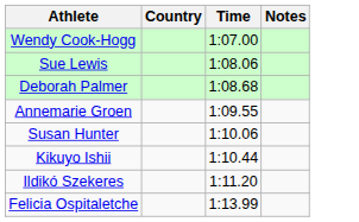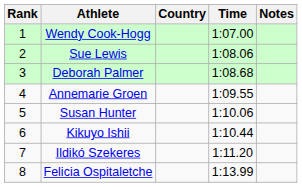 <table class="wikitable sortable" style="text-align:center">
 <tr>
+<th>Rank</th>
 <th>Athlete</th>
 <th>Country</th>
 <th>Time</th>
 <th>Notes</th>
 </tr>
 <tr bgcolor=ccffcc>
+<td>1</td>
 <td><a href='#'>Wendy Cook-Hogg</a></td>
 <td align=left></td>
 <td>1:07.00</td>
 <td></td>
 </tr>
 <tr bgcolor=ccffcc>
+<td>2</td>
 <td><a href='#'>Sue Lewis</a></td>
 <td align=left></td>
 <td>1:08.06</td>
 <td></td>
 </tr>
 <tr bgcolor=ccffcc>
+<td>3</td>
 <td><a href='#'>Deborah Palmer</a></td>
 <td align=left></td>
 <td>1:08.68</td>
 <td></td>
 </tr>
 <tr>
+<td>4</td>
 <td><a href='#'>Annemarie Groen</a></td>
 <td align=left></td>
 <td>1:09.55</td>
 <td></td>
 </tr>
 <tr>
+<td>5</td>
 <td><a href='#'>Susan Hunter</a></td>
 <td align=left></td>
 <td>1:10.06</td>
 <td></td>
 </tr>
 <tr>
+<td>6</td>
 <td><a href='#'>Kikuyo Ishii</a></td>
 <td align=left></td>
 <td>1:10.44</td>
 <td></td>
 </tr>
 <tr>
+<td>7</td>
 <td><a href='#'>Ildikó Szekeres</a></td>
 <td align=left></td>
 <td>1:11.20</td>
 <td></td>
 </tr>
 <tr>
+<td>8</td>
 <td><a href='#'>Felicia Ospitaletche</a></td>
 <td align=left></td>
 <td>1:13.99</td>
 <td></td>
 </tr>
 </table>
